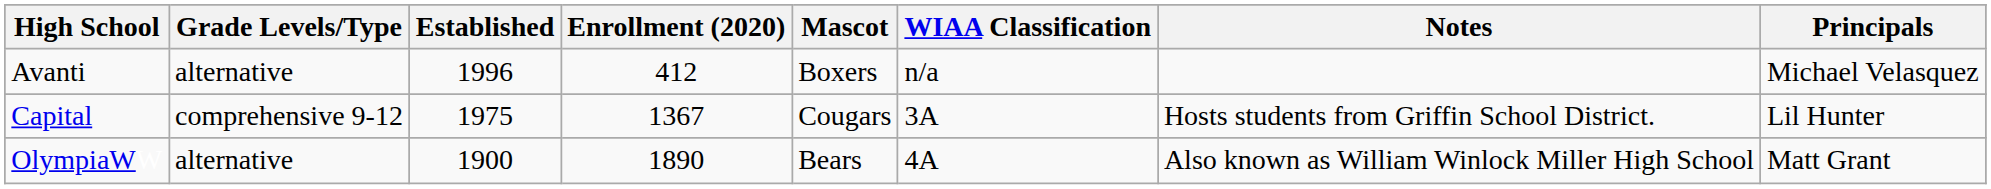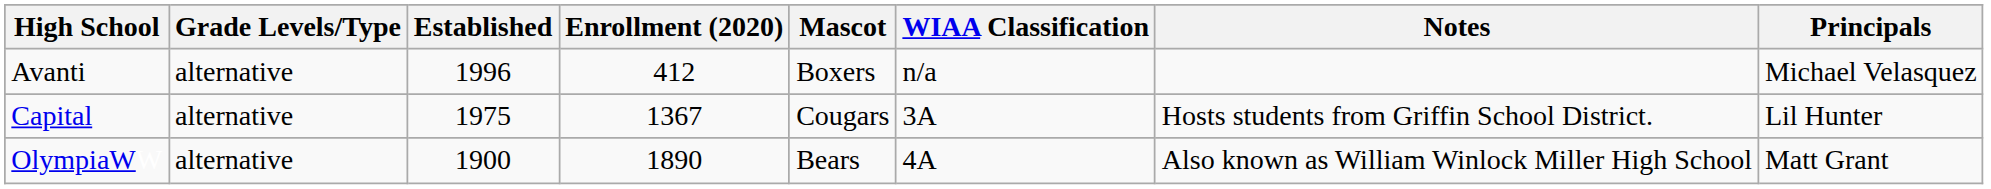 <table class="wikitable sortable">
 <tr>
 <th>High School</th>
 <th class="unsortable">Grade Levels/Type</th>
 <th>Established</th>
 <th>Enrollment (2020)</th>
 <th class="unsortable">Mascot</th>
 <th><a href='#'>WIAA</a> Classification</th>
 <th>Notes</th>
 <th>Principals</th>
 </tr>
 <tr>
 <td style="background-color:#;">Avanti</td>
 <td>alternative</td>
 <td align="center">1996</td>
 <td align="center">412</td>
 <td>Boxers</td>
 <td>n/a</td>
 <td></td>
 <td>Michael Velasquez</td>
 </tr>
 <tr>
 <td style="color: white; background-color:#;"><a href='#'>Capital</a></td>
-<td>comprehensive 9-12</td>
+<td>alternative</td>
 <td align="center">1975</td>
 <td align="center">1367</td>
 <td>Cougars</td>
 <td>3A</td>
 <td>Hosts students from Griffin School District.</td>
 <td>Lil Hunter</td>
 </tr>
 <tr>
 <td style="color: white; background-color:#;"><a href='#'>OlympiaW</a>W</td>
 <td>alternative</td>
 <td align="center">1900</td>
 <td align="center">1890</td>
 <td>Bears</td>
 <td>4A</td>
 <td>Also known as William Winlock Miller High School</td>
 <td>Matt Grant</td>
 </tr>
 </table>
